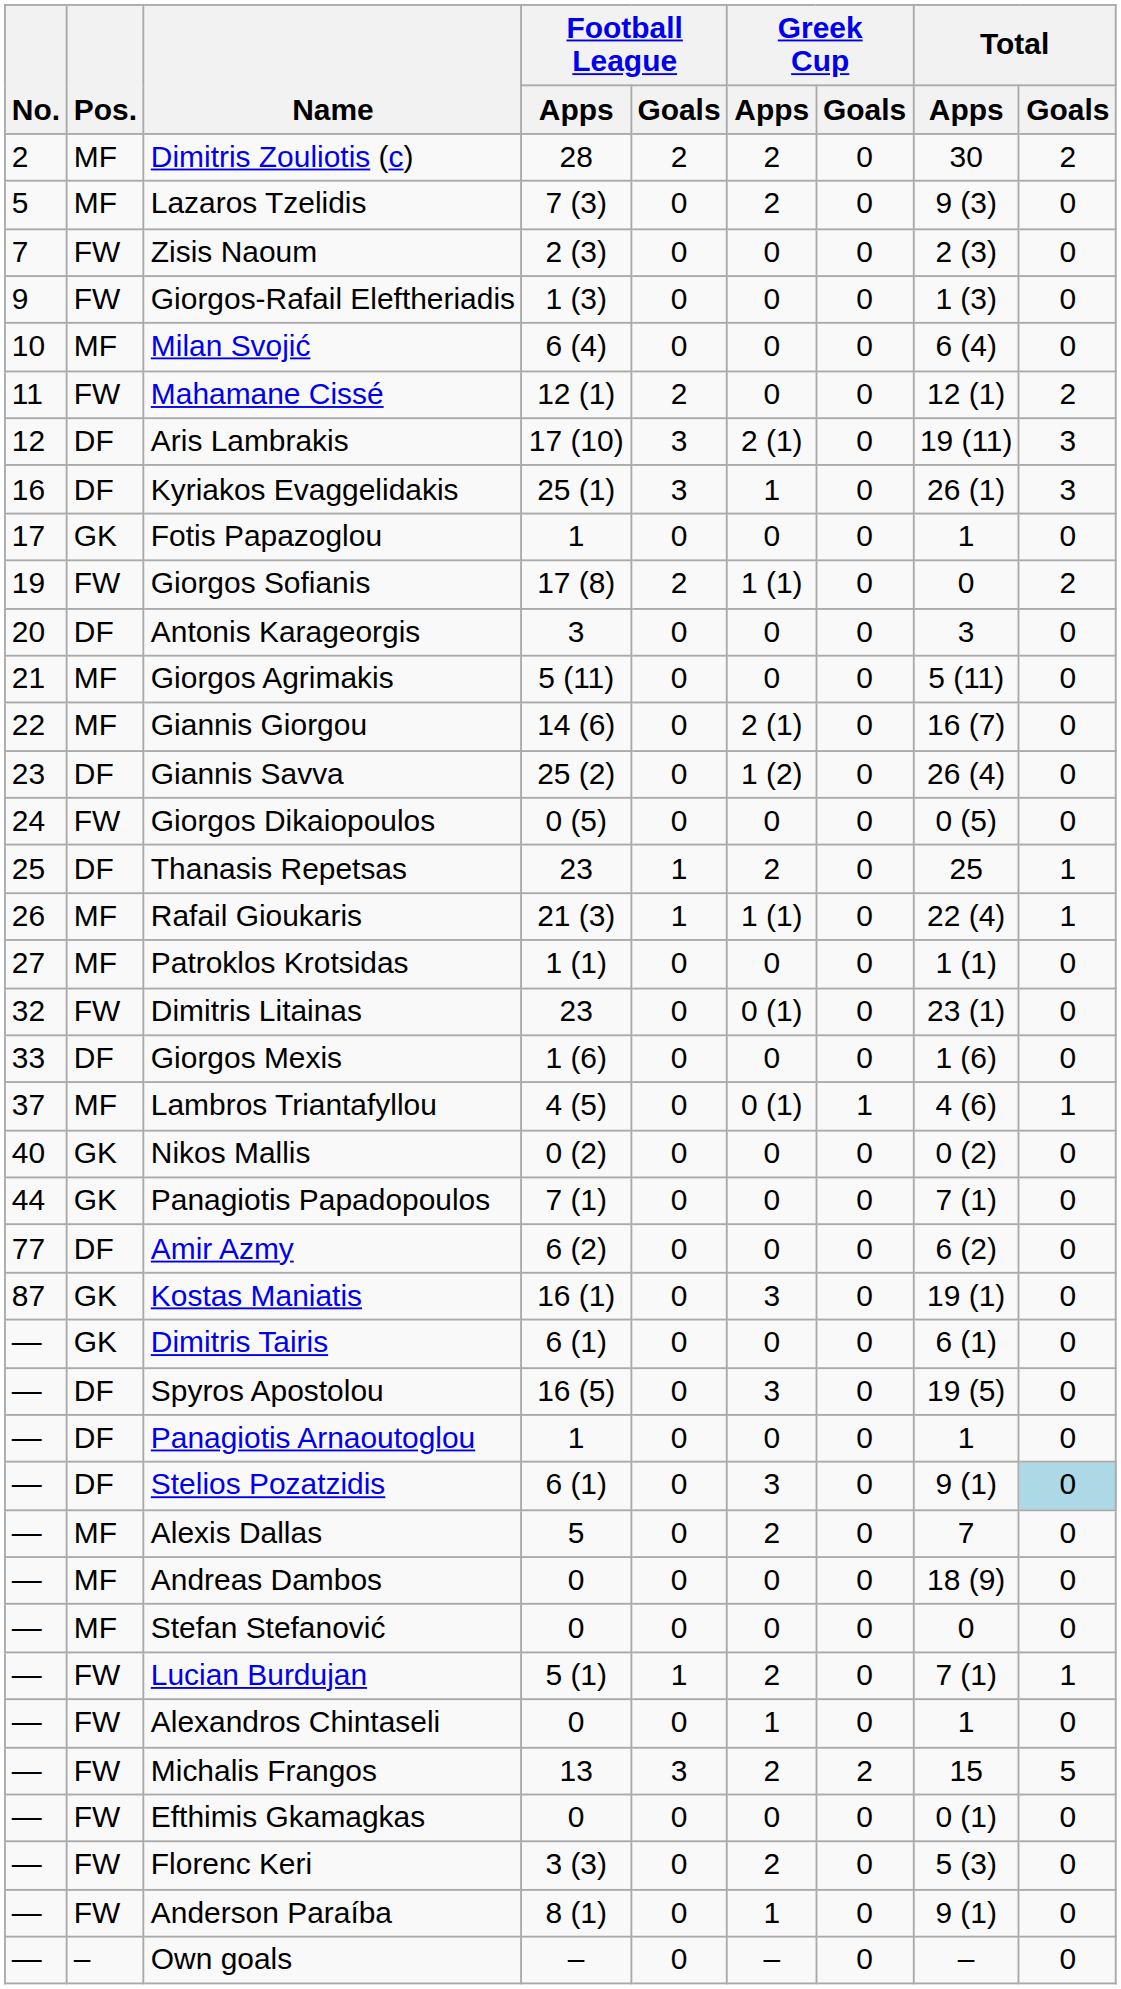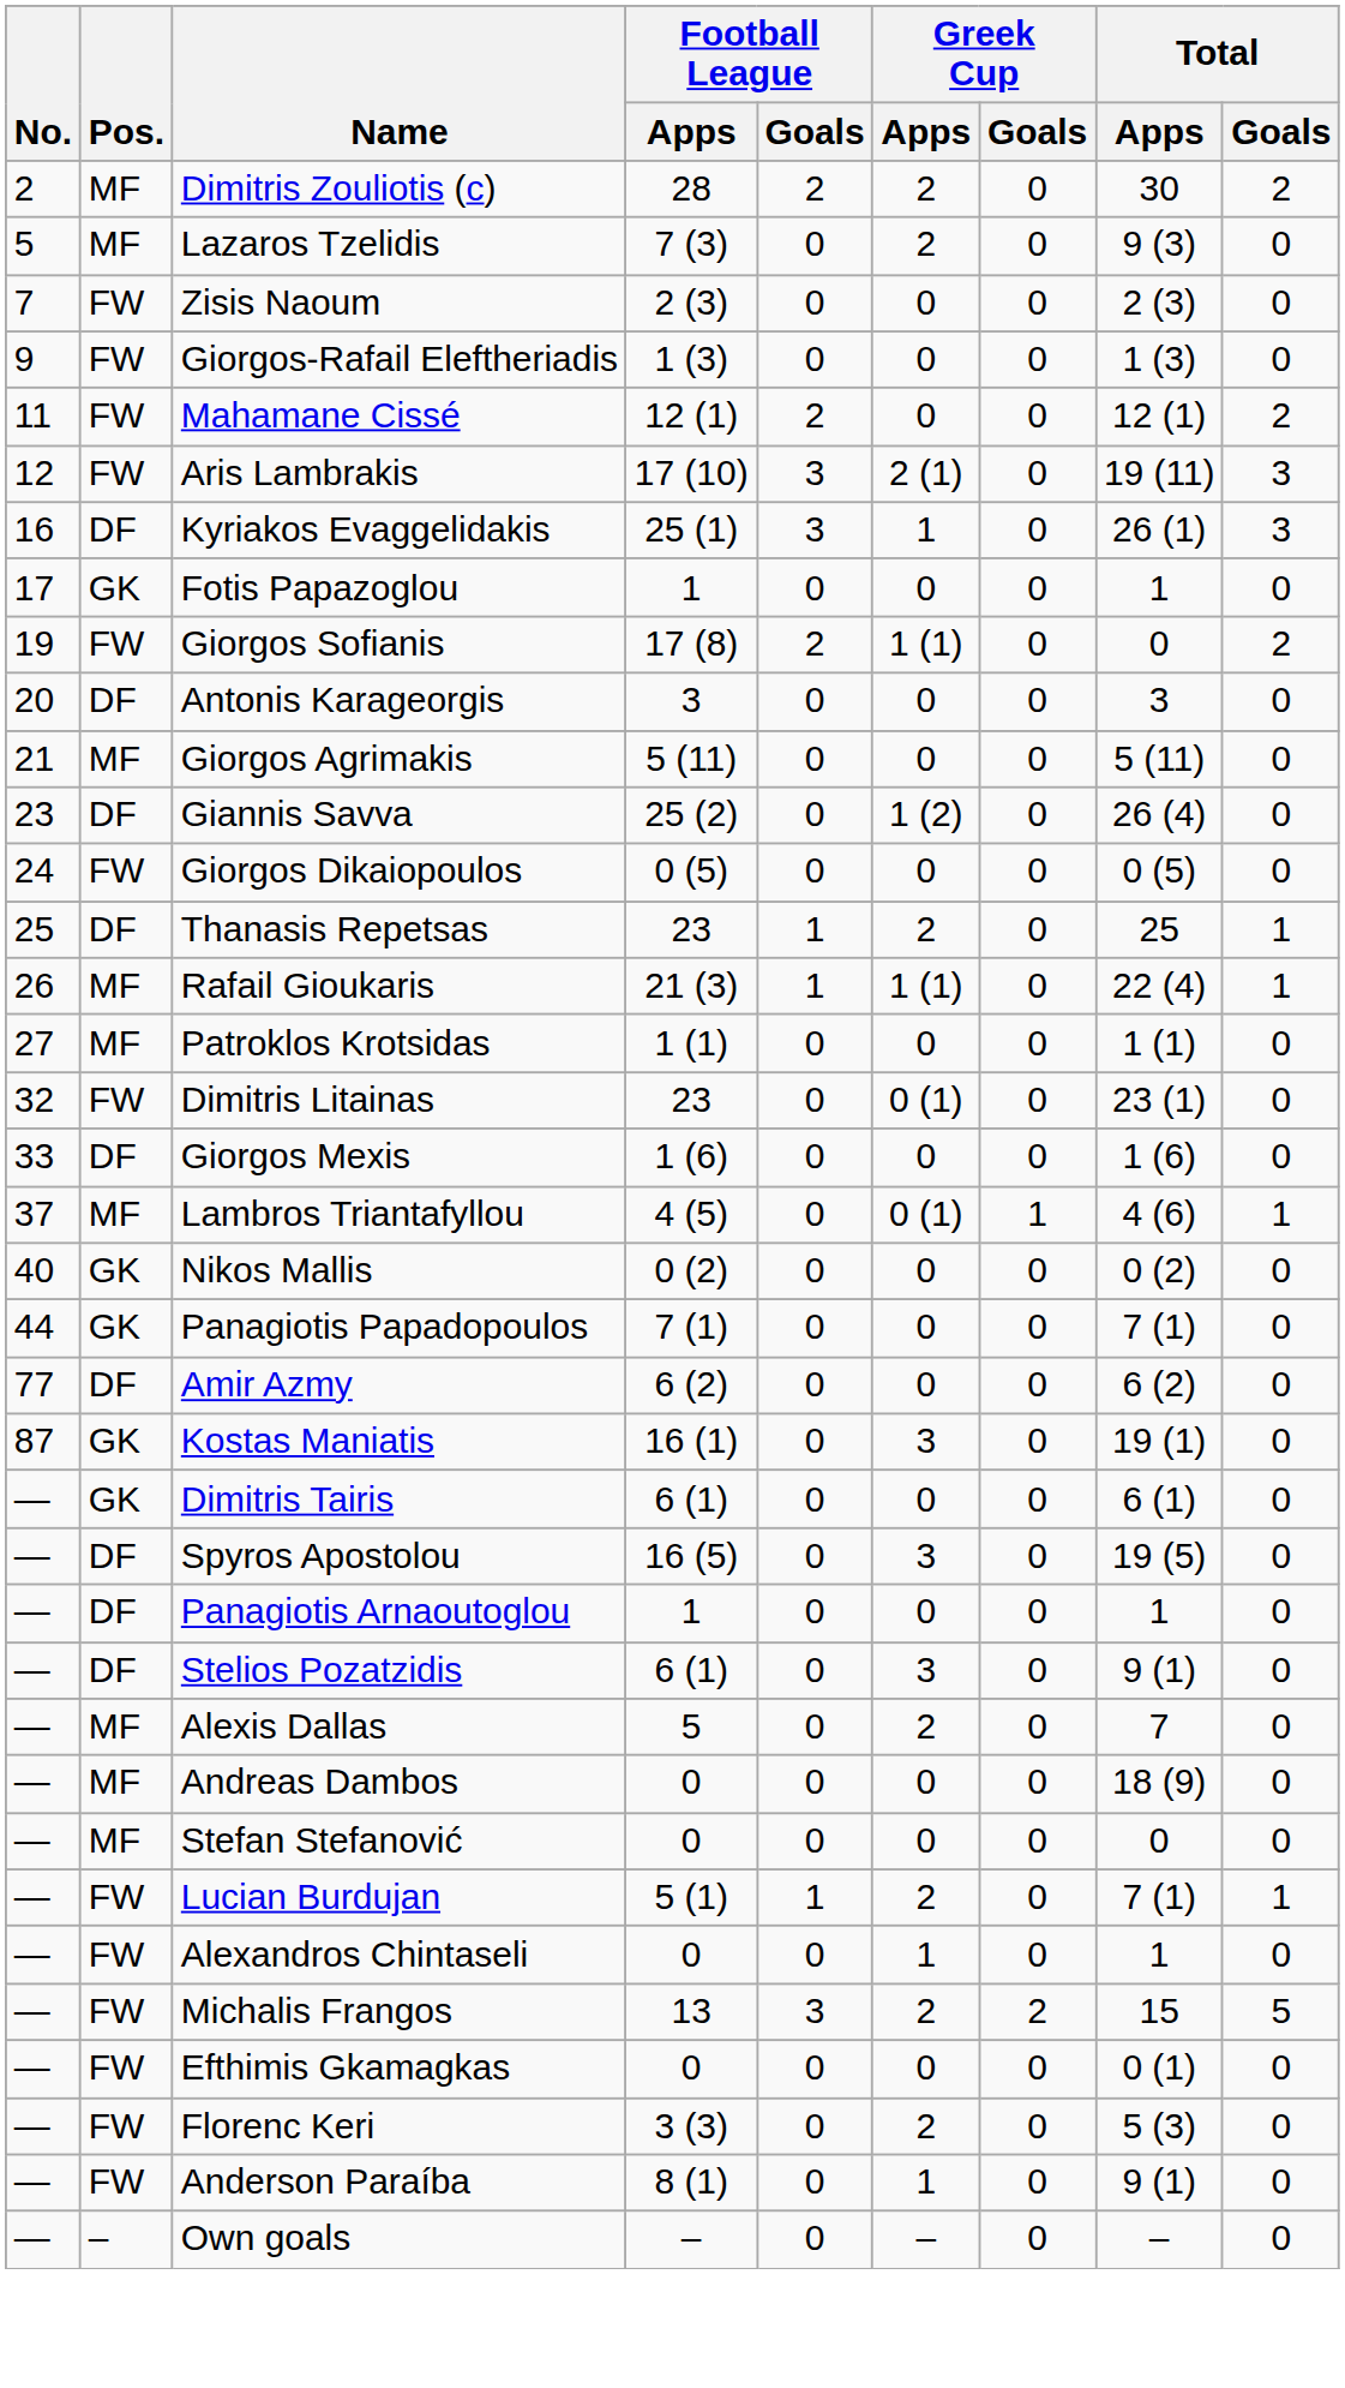 <table class="wikitable" style="text-align:center">
 <tr>
 <th rowspan="2" valign="bottom">No.</th>
 <th rowspan="2" valign="bottom">Pos.</th>
 <th rowspan="2" valign="bottom">Name</th>
 <th colspan="2" width="85"><a href='#'>Football<br>League</a></th>
 <th colspan="2" width="85"><a href='#'>Greek<br>Cup</a></th>
 <th colspan="2" width="85">Total</th>
 </tr>
 <tr>
 <th>Apps</th>
 <th>Goals</th>
 <th>Apps</th>
 <th>Goals</th>
 <th>Apps</th>
 <th>Goals</th>
 </tr>
 <tr>
 <td align="left">2</td>
 <td align="left">MF</td>
 <td align="left"> <a href='#'>Dimitris Zouliotis</a> (<a href='#'>c</a>)</td>
 <td>28</td>
 <td>2</td>
 <td>2</td>
 <td>0</td>
 <td>30</td>
 <td>2</td>
 </tr>
 <tr>
 <td align="left">5</td>
 <td align="left">MF</td>
 <td align="left"> Lazaros Tzelidis</td>
 <td>7 (3)</td>
 <td>0</td>
 <td>2</td>
 <td>0</td>
 <td>9 (3)</td>
 <td>0</td>
 </tr>
 <tr>
 <td align="left">7</td>
 <td align="left">FW</td>
 <td align="left"> Zisis Naoum</td>
 <td>2 (3)</td>
 <td>0</td>
 <td>0</td>
 <td>0</td>
 <td>2 (3)</td>
 <td>0</td>
 </tr>
 <tr>
 <td align="left">9</td>
 <td align="left">FW</td>
 <td align="left"> Giorgos-Rafail Eleftheriadis</td>
 <td>1 (3)</td>
 <td>0</td>
 <td>0</td>
 <td>0</td>
 <td>1 (3)</td>
 <td>0</td>
 </tr>
 <tr>
-<td align="left">10</td>
-<td align="left">MF</td>
-<td align="left"> <a href='#'>Milan Svojić</a></td>
-<td>6 (4)</td>
-<td>0</td>
-<td>0</td>
-<td>0</td>
-<td>6 (4)</td>
-<td>0</td>
-</tr>
-<tr>
 <td align="left">11</td>
 <td align="left">FW</td>
 <td align="left"> <a href='#'>Mahamane Cissé</a></td>
 <td>12 (1)</td>
 <td>2</td>
 <td>0</td>
 <td>0</td>
 <td>12 (1)</td>
 <td>2</td>
 </tr>
 <tr>
 <td align="left">12</td>
-<td align="left">DF</td>
+<td align="left">FW</td>
 <td align="left"> Aris Lambrakis</td>
 <td>17 (10)</td>
 <td>3</td>
 <td>2 (1)</td>
 <td>0</td>
 <td>19 (11)</td>
 <td>3</td>
 </tr>
 <tr>
 <td align="left">16</td>
 <td align="left">DF</td>
 <td align="left"> Kyriakos Evaggelidakis</td>
 <td>25 (1)</td>
 <td>3</td>
 <td>1</td>
 <td>0</td>
 <td>26 (1)</td>
 <td>3</td>
 </tr>
 <tr>
 <td align="left">17</td>
 <td align="left">GK</td>
 <td align="left"> Fotis Papazoglou</td>
 <td>1</td>
 <td>0</td>
 <td>0</td>
 <td>0</td>
 <td>1</td>
 <td>0</td>
 </tr>
 <tr>
 <td align="left">19</td>
 <td align="left">FW</td>
 <td align="left"> Giorgos Sofianis</td>
 <td>17 (8)</td>
 <td>2</td>
 <td>1 (1)</td>
 <td>0</td>
 <td>0</td>
 <td>2</td>
 </tr>
 <tr>
 <td align="left">20</td>
 <td align="left">DF</td>
 <td align="left"> Antonis Karageorgis</td>
 <td>3</td>
 <td>0</td>
 <td>0</td>
 <td>0</td>
 <td>3</td>
 <td>0</td>
 </tr>
 <tr>
 <td align="left">21</td>
 <td align="left">MF</td>
 <td align="left"> Giorgos Agrimakis</td>
 <td>5 (11)</td>
 <td>0</td>
 <td>0</td>
 <td>0</td>
 <td>5 (11)</td>
-<td>0</td>
-</tr>
-<tr>
-<td align="left">22</td>
-<td align="left">MF</td>
-<td align="left"> Giannis Giorgou</td>
-<td>14 (6)</td>
-<td>0</td>
-<td>2 (1)</td>
-<td>0</td>
-<td>16 (7)</td>
 <td>0</td>
 </tr>
 <tr>
 <td align="left">23</td>
 <td align="left">DF</td>
 <td align="left"> Giannis Savva</td>
 <td>25 (2)</td>
 <td>0</td>
 <td>1 (2)</td>
 <td>0</td>
 <td>26 (4)</td>
 <td>0</td>
 </tr>
 <tr>
 <td align="left">24</td>
 <td align="left">FW</td>
 <td align="left"> Giorgos Dikaiopoulos</td>
 <td>0 (5)</td>
 <td>0</td>
 <td>0</td>
 <td>0</td>
 <td>0 (5)</td>
 <td>0</td>
 </tr>
 <tr>
 <td align="left">25</td>
 <td align="left">DF</td>
 <td align="left"> Thanasis Repetsas</td>
 <td>23</td>
 <td>1</td>
 <td>2</td>
 <td>0</td>
 <td>25</td>
 <td>1</td>
 </tr>
 <tr>
 <td align="left">26</td>
 <td align="left">MF</td>
 <td align="left"> Rafail Gioukaris</td>
 <td>21 (3)</td>
 <td>1</td>
 <td>1 (1)</td>
 <td>0</td>
 <td>22 (4)</td>
 <td>1</td>
 </tr>
 <tr>
 <td align="left">27</td>
 <td align="left">MF</td>
 <td align="left"> Patroklos Krotsidas</td>
 <td>1 (1)</td>
 <td>0</td>
 <td>0</td>
 <td>0</td>
 <td>1 (1)</td>
 <td>0</td>
 </tr>
 <tr>
 <td align="left">32</td>
 <td align="left">FW</td>
 <td align="left"> Dimitris Litainas</td>
 <td>23</td>
 <td>0</td>
 <td>0 (1)</td>
 <td>0</td>
 <td>23 (1)</td>
 <td>0</td>
 </tr>
 <tr>
 <td align="left">33</td>
 <td align="left">DF</td>
 <td align="left"> Giorgos Mexis</td>
 <td>1 (6)</td>
 <td>0</td>
 <td>0</td>
 <td>0</td>
 <td>1 (6)</td>
 <td>0</td>
 </tr>
 <tr>
 <td align="left">37</td>
 <td align="left">MF</td>
 <td align="left"> Lambros Triantafyllou</td>
 <td>4 (5)</td>
 <td>0</td>
 <td>0 (1)</td>
 <td>1</td>
 <td>4 (6)</td>
 <td>1</td>
 </tr>
 <tr>
 <td align="left">40</td>
 <td align="left">GK</td>
 <td align="left"> Nikos Mallis</td>
 <td>0 (2)</td>
 <td>0</td>
 <td>0</td>
 <td>0</td>
 <td>0 (2)</td>
 <td>0</td>
 </tr>
 <tr>
 <td align="left">44</td>
 <td align="left">GK</td>
 <td align="left"> Panagiotis Papadopoulos</td>
 <td>7 (1)</td>
 <td>0</td>
 <td>0</td>
 <td>0</td>
 <td>7 (1)</td>
 <td>0</td>
 </tr>
 <tr>
 <td align="left">77</td>
 <td align="left">DF</td>
 <td align="left"> <a href='#'>Amir Azmy</a></td>
 <td>6 (2)</td>
 <td>0</td>
 <td>0</td>
 <td>0</td>
 <td>6 (2)</td>
 <td>0</td>
 </tr>
 <tr>
 <td align="left">87</td>
 <td align="left">GK</td>
 <td align="left"> <a href='#'>Kostas Maniatis</a></td>
 <td>16 (1)</td>
 <td>0</td>
 <td>3</td>
 <td>0</td>
 <td>19 (1)</td>
 <td>0</td>
 </tr>
 <tr>
 <td align="left">—</td>
 <td align="left">GK</td>
 <td align="left"> <a href='#'>Dimitris Tairis</a> </td>
 <td>6 (1)</td>
 <td>0</td>
 <td>0</td>
 <td>0</td>
 <td>6 (1)</td>
 <td>0</td>
 </tr>
 <tr>
 <td align="left">—</td>
 <td align="left">DF</td>
 <td align="left"> Spyros Apostolou </td>
 <td>16 (5)</td>
 <td>0</td>
 <td>3</td>
 <td>0</td>
 <td>19 (5)</td>
 <td>0</td>
 </tr>
 <tr>
 <td align="left">—</td>
 <td align="left">DF</td>
 <td align="left"> <a href='#'>Panagiotis Arnaoutoglou</a> </td>
 <td>1</td>
 <td>0</td>
 <td>0</td>
 <td>0</td>
 <td>1</td>
 <td>0</td>
 </tr>
 <tr>
 <td align="left">—</td>
 <td align="left">DF</td>
 <td align="left"> <a href='#'>Stelios Pozatzidis</a> </td>
 <td>6 (1)</td>
 <td>0</td>
 <td>3</td>
 <td>0</td>
 <td>9 (1)</td>
-<td style="background: lightblue;">0</td>
+<td>0</td>
 </tr>
 <tr>
 <td align="left">—</td>
 <td align="left">MF</td>
 <td align="left"> Alexis Dallas </td>
 <td>5</td>
 <td>0</td>
 <td>2</td>
 <td>0</td>
 <td>7</td>
 <td>0</td>
 </tr>
 <tr>
 <td align="left">—</td>
 <td align="left">MF</td>
 <td align="left"> Andreas Dambos </td>
 <td>0</td>
 <td>0</td>
 <td>0</td>
 <td>0</td>
 <td>18 (9)</td>
 <td>0</td>
 </tr>
 <tr>
 <td align="left">—</td>
 <td align="left">MF</td>
 <td align="left"> Stefan Stefanović </td>
 <td>0</td>
 <td>0</td>
 <td>0</td>
 <td>0</td>
 <td>0</td>
 <td>0</td>
 </tr>
 <tr>
 <td align="left">—</td>
 <td align="left">FW</td>
 <td align="left"> <a href='#'>Lucian Burdujan</a> </td>
 <td>5 (1)</td>
 <td>1</td>
 <td>2</td>
 <td>0</td>
 <td>7 (1)</td>
 <td>1</td>
 </tr>
 <tr>
 <td align="left">—</td>
 <td align="left">FW</td>
 <td align="left"> Alexandros Chintaseli </td>
 <td>0</td>
 <td>0</td>
 <td>1</td>
 <td>0</td>
 <td>1</td>
 <td>0</td>
 </tr>
 <tr>
 <td align="left">—</td>
 <td align="left">FW</td>
 <td align="left"> Michalis Frangos </td>
 <td>13</td>
 <td>3</td>
 <td>2</td>
 <td>2</td>
 <td>15</td>
 <td>5</td>
 </tr>
 <tr>
 <td align="left">—</td>
 <td align="left">FW</td>
 <td align="left"> Efthimis Gkamagkas </td>
 <td>0</td>
 <td>0</td>
 <td>0</td>
 <td>0</td>
 <td>0 (1)</td>
 <td>0</td>
 </tr>
 <tr>
 <td align="left">—</td>
 <td align="left">FW</td>
 <td align="left">  Florenc Keri </td>
 <td>3 (3)</td>
 <td>0</td>
 <td>2</td>
 <td>0</td>
 <td>5 (3)</td>
 <td>0</td>
 </tr>
 <tr>
 <td align="left">—</td>
 <td align="left">FW</td>
 <td align="left"> Anderson Paraíba </td>
 <td>8 (1)</td>
 <td>0</td>
 <td>1</td>
 <td>0</td>
 <td>9 (1)</td>
 <td>0</td>
 </tr>
 <tr>
 <td align="left">—</td>
 <td align="left">–</td>
 <td align="left">Own goals</td>
 <td>–</td>
 <td>0</td>
 <td>–</td>
 <td>0</td>
 <td>–</td>
 <td>0</td>
 </tr>
 </table>
